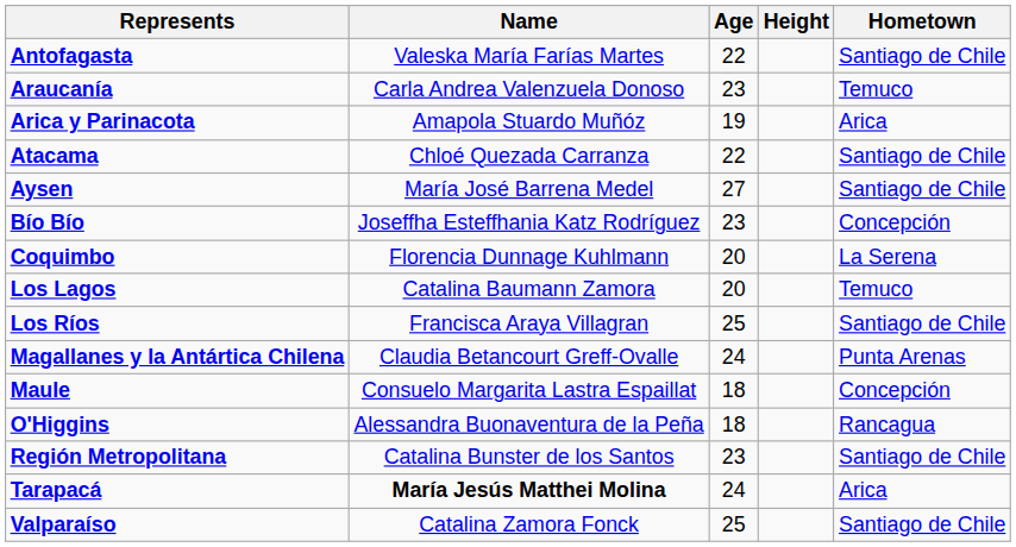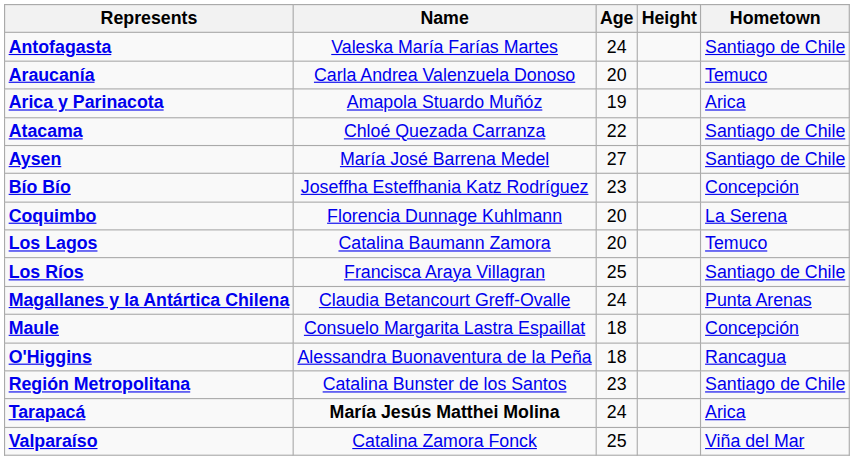 <table class="sortable wikitable">
 <tr style="background:#ccc;">
 <th>Represents</th>
 <th>Name</th>
 <th>Age</th>
 <th>Height</th>
 <th>Hometown</th>
 </tr>
 <tr>
 <td><strong><a href='#'>Antofagasta</a></strong></td>
 <td style="text-align:center;"><a href='#'>Valeska María Farías Martes</a></td>
-<td style="text-align:center;">22</td>
+<td style="text-align:center;">24</td>
 <td style="text-align:center;"></td>
 <td><a href='#'>Santiago de Chile</a></td>
 </tr>
 <tr>
 <td><strong><a href='#'>Araucanía</a></strong></td>
 <td style="text-align:center;"><a href='#'>Carla Andrea Valenzuela Donoso</a></td>
-<td style="text-align:center;">23</td>
+<td style="text-align:center;">20</td>
 <td style="text-align:center;"></td>
 <td><a href='#'>Temuco</a></td>
 </tr>
 <tr>
 <td><strong><a href='#'>Arica y Parinacota</a></strong></td>
 <td style="text-align:center;"><a href='#'>Amapola Stuardo Muñóz</a></td>
 <td style="text-align:center;">19</td>
 <td style="text-align:center;"></td>
 <td><a href='#'>Arica</a></td>
 </tr>
 <tr>
 <td><strong><a href='#'>Atacama</a></strong></td>
 <td style="text-align:center;"><a href='#'>Chloé Quezada Carranza</a></td>
 <td style="text-align:center;">22</td>
 <td style="text-align:center;"></td>
 <td><a href='#'>Santiago de Chile</a></td>
 </tr>
 <tr>
 <td><strong><a href='#'>Aysen</a></strong></td>
 <td style="text-align:center;"><a href='#'>María José Barrena Medel</a></td>
 <td style="text-align:center;">27</td>
 <td style="text-align:center;"></td>
 <td><a href='#'>Santiago de Chile</a></td>
 </tr>
 <tr>
 <td><strong><a href='#'>Bío Bío</a></strong></td>
 <td style="text-align:center;"><a href='#'>Joseffha Esteffhania Katz Rodríguez</a></td>
 <td style="text-align:center;">23</td>
 <td style="text-align:center;"></td>
 <td><a href='#'>Concepción</a></td>
 </tr>
 <tr>
 <td><strong><a href='#'>Coquimbo</a></strong></td>
 <td style="text-align:center;"><a href='#'>Florencia Dunnage Kuhlmann</a></td>
 <td style="text-align:center;">20</td>
 <td style="text-align:center;"></td>
 <td><a href='#'>La Serena</a></td>
 </tr>
 <tr>
 <td><strong><a href='#'>Los Lagos</a></strong></td>
 <td style="text-align:center;"><a href='#'>Catalina Baumann Zamora</a></td>
 <td style="text-align:center;">20</td>
 <td style="text-align:center;"></td>
 <td><a href='#'>Temuco</a></td>
 </tr>
 <tr>
 <td><strong><a href='#'>Los Ríos</a></strong></td>
 <td style="text-align:center;"><a href='#'>Francisca Araya Villagran</a></td>
 <td style="text-align:center;">25</td>
 <td style="text-align:center;"></td>
 <td><a href='#'>Santiago de Chile</a></td>
 </tr>
 <tr>
 <td><strong><a href='#'>Magallanes y la Antártica Chilena</a></strong></td>
 <td style="text-align:center;"><a href='#'>Claudia Betancourt Greff-Ovalle</a></td>
 <td style="text-align:center;">24</td>
 <td style="text-align:center;"></td>
 <td><a href='#'>Punta Arenas</a></td>
 </tr>
 <tr>
 <td><strong><a href='#'>Maule</a></strong></td>
 <td style="text-align:center;"><a href='#'>Consuelo Margarita Lastra Espaillat</a></td>
 <td style="text-align:center;">18</td>
 <td style="text-align:center;"></td>
 <td><a href='#'>Concepción</a></td>
 </tr>
 <tr>
 <td><strong><a href='#'>O'Higgins</a></strong></td>
 <td style="text-align:center;"><a href='#'>Alessandra Buonaventura de la Peña</a></td>
 <td style="text-align:center;">18</td>
 <td style="text-align:center;"></td>
 <td><a href='#'>Rancagua</a></td>
 </tr>
 <tr>
 <td><strong><a href='#'>Región Metropolitana</a></strong></td>
 <td style="text-align:center;"><a href='#'>Catalina Bunster de los Santos</a></td>
 <td style="text-align:center;">23</td>
 <td style="text-align:center;"></td>
 <td><a href='#'>Santiago de Chile</a></td>
 </tr>
 <tr>
 <td><strong><a href='#'>Tarapacá</a></strong></td>
 <td style="text-align:center;"><strong>María Jesús Matthei Molina</strong></td>
 <td style="text-align:center;">24</td>
 <td style="text-align:center;"></td>
 <td><a href='#'>Arica</a></td>
 </tr>
 <tr>
 <td><strong><a href='#'>Valparaíso</a></strong></td>
 <td style="text-align:center;"><a href='#'>Catalina Zamora Fonck</a></td>
 <td style="text-align:center;">25</td>
 <td style="text-align:center;"></td>
-<td><a href='#'>Santiago de Chile</a></td>
+<td><a href='#'>Viña del Mar</a></td>
 </tr>
 </table>
